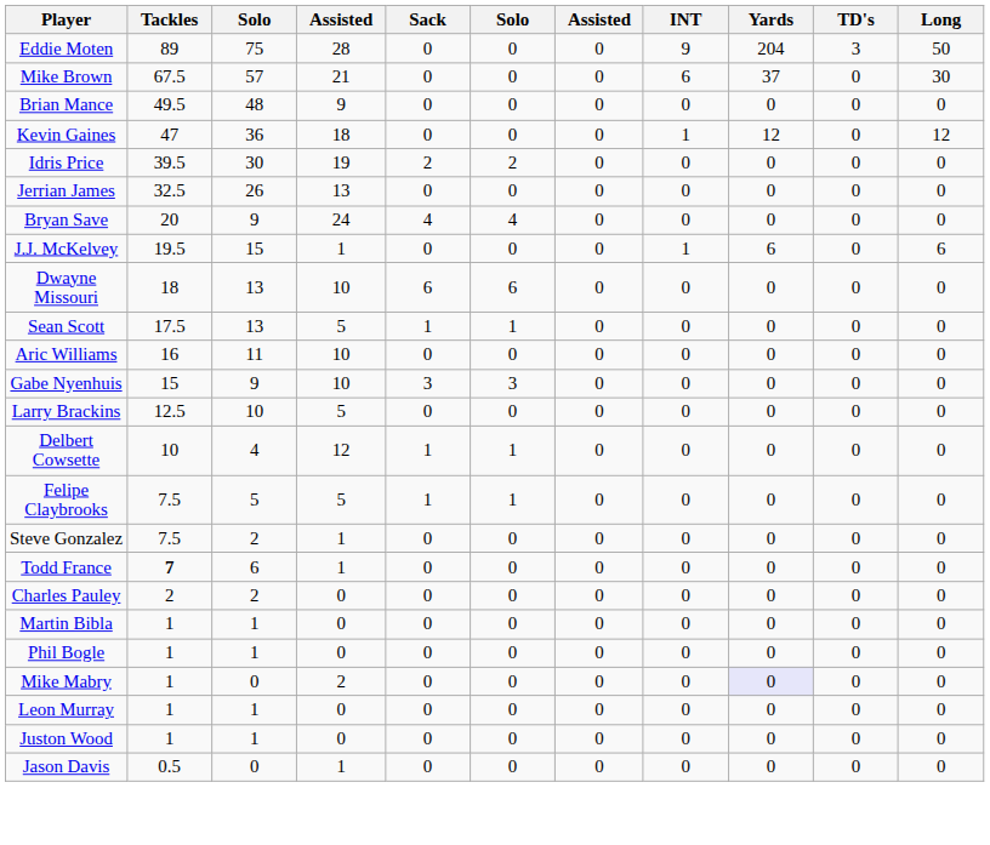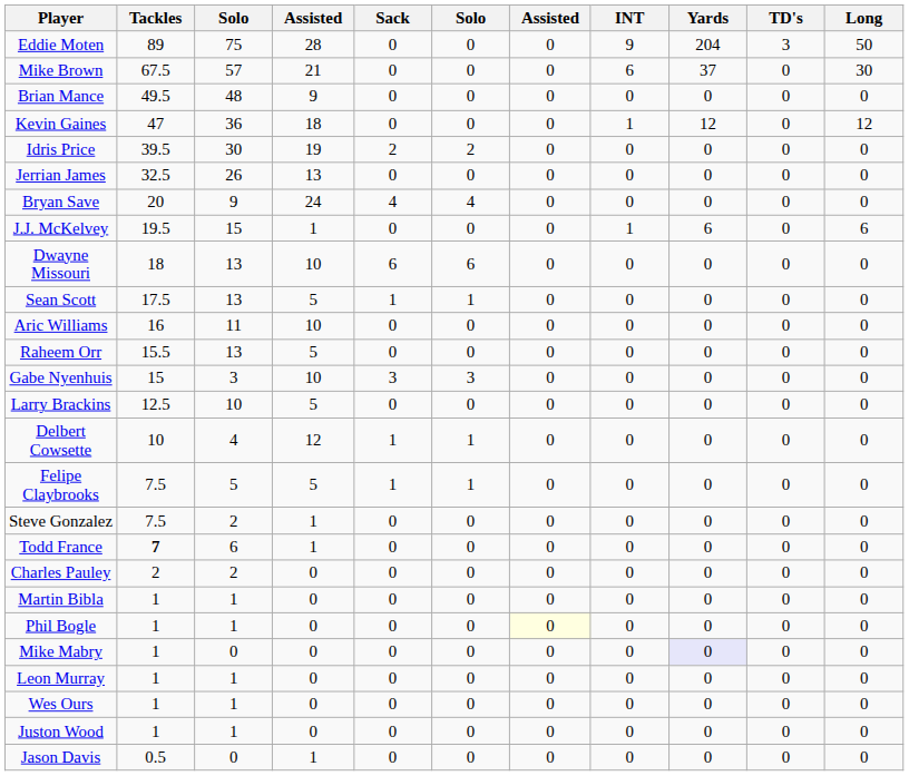 <table class="wikitable sortable">
 <tr>
 <th bgcolor="#DDDDFF" width="10%">Player</th>
 <th bgcolor="#DDDDFF" width="7%">Tackles</th>
 <th bgcolor="#DDDDFF" width="7%">Solo</th>
 <th bgcolor="#DDDDFF" width="7%">Assisted</th>
 <th bgcolor="#DDDDFF" width="7%">Sack</th>
 <th bgcolor="#DDDDFF" width="7%">Solo</th>
 <th bgcolor="#DDDDFF" width="7%">Assisted</th>
 <th bgcolor="#DDDDFF" width="7%">INT</th>
 <th bgcolor="#DDDDFF" width="7%">Yards</th>
 <th bgcolor="#DDDDFF" width="7%">TD's</th>
 <th bgcolor="#DDDDFF" width="7%">Long</th>
 </tr>
 <tr align="center">
 <td><a href='#'>Eddie Moten</a></td>
 <td>89</td>
 <td>75</td>
 <td>28</td>
 <td>0</td>
 <td>0</td>
 <td>0</td>
 <td>9</td>
 <td>204</td>
 <td>3</td>
 <td>50</td>
 </tr>
 <tr align="center">
 <td><a href='#'>Mike Brown</a></td>
 <td>67.5</td>
 <td>57</td>
 <td>21</td>
 <td>0</td>
 <td>0</td>
 <td>0</td>
 <td>6</td>
 <td>37</td>
 <td>0</td>
 <td>30</td>
 </tr>
 <tr align="center">
 <td><a href='#'>Brian Mance</a></td>
 <td>49.5</td>
 <td>48</td>
 <td>9</td>
 <td>0</td>
 <td>0</td>
 <td>0</td>
 <td>0</td>
 <td>0</td>
 <td>0</td>
 <td>0</td>
 </tr>
 <tr align="center">
 <td><a href='#'>Kevin Gaines</a></td>
 <td>47</td>
 <td>36</td>
 <td>18</td>
 <td>0</td>
 <td>0</td>
 <td>0</td>
 <td>1</td>
 <td>12</td>
 <td>0</td>
 <td>12</td>
 </tr>
 <tr align="center">
 <td><a href='#'>Idris Price</a></td>
 <td>39.5</td>
 <td>30</td>
 <td>19</td>
 <td>2</td>
 <td>2</td>
 <td>0</td>
 <td>0</td>
 <td>0</td>
 <td>0</td>
 <td>0</td>
 </tr>
 <tr align="center">
 <td><a href='#'>Jerrian James</a></td>
 <td>32.5</td>
 <td>26</td>
 <td>13</td>
 <td>0</td>
 <td>0</td>
 <td>0</td>
 <td>0</td>
 <td>0</td>
 <td>0</td>
 <td>0</td>
 </tr>
 <tr align="center">
 <td><a href='#'>Bryan Save</a></td>
 <td>20</td>
 <td>9</td>
 <td>24</td>
 <td>4</td>
 <td>4</td>
 <td>0</td>
 <td>0</td>
 <td>0</td>
 <td>0</td>
 <td>0</td>
 </tr>
 <tr align="center">
 <td><a href='#'>J.J. McKelvey</a></td>
 <td>19.5</td>
 <td>15</td>
 <td>1</td>
 <td>0</td>
 <td>0</td>
 <td>0</td>
 <td>1</td>
 <td>6</td>
 <td>0</td>
 <td>6</td>
 </tr>
 <tr align="center">
 <td><a href='#'>Dwayne Missouri</a></td>
 <td>18</td>
 <td>13</td>
 <td>10</td>
 <td>6</td>
 <td>6</td>
 <td>0</td>
 <td>0</td>
 <td>0</td>
 <td>0</td>
 <td>0</td>
 </tr>
 <tr align="center">
 <td><a href='#'>Sean Scott</a></td>
 <td>17.5</td>
 <td>13</td>
 <td>5</td>
 <td>1</td>
 <td>1</td>
 <td>0</td>
 <td>0</td>
 <td>0</td>
 <td>0</td>
 <td>0</td>
 </tr>
 <tr align="center">
 <td><a href='#'>Aric Williams</a></td>
 <td>16</td>
 <td>11</td>
 <td>10</td>
 <td>0</td>
 <td>0</td>
 <td>0</td>
 <td>0</td>
 <td>0</td>
 <td>0</td>
 <td>0</td>
 </tr>
 <tr align="center">
+<td><a href='#'>Raheem Orr</a></td>
+<td>15.5</td>
+<td>13</td>
+<td>5</td>
+<td>0</td>
+<td>0</td>
+<td>0</td>
+<td>0</td>
+<td>0</td>
+<td>0</td>
+<td>0</td>
+</tr>
+<tr align="center">
 <td><a href='#'>Gabe Nyenhuis</a></td>
 <td>15</td>
-<td>9</td>
+<td>3</td>
 <td>10</td>
 <td>3</td>
 <td>3</td>
 <td>0</td>
 <td>0</td>
 <td>0</td>
 <td>0</td>
 <td>0</td>
 </tr>
 <tr align="center">
 <td><a href='#'>Larry Brackins</a></td>
 <td>12.5</td>
 <td>10</td>
 <td>5</td>
 <td>0</td>
 <td>0</td>
 <td>0</td>
 <td>0</td>
 <td>0</td>
 <td>0</td>
 <td>0</td>
 </tr>
 <tr align="center">
 <td><a href='#'>Delbert Cowsette</a></td>
 <td>10</td>
 <td>4</td>
 <td>12</td>
 <td>1</td>
 <td>1</td>
 <td>0</td>
 <td>0</td>
 <td>0</td>
 <td>0</td>
 <td>0</td>
 </tr>
 <tr align="center">
 <td><a href='#'>Felipe Claybrooks</a></td>
 <td>7.5</td>
 <td>5</td>
 <td>5</td>
 <td>1</td>
 <td>1</td>
 <td>0</td>
 <td>0</td>
 <td>0</td>
 <td>0</td>
 <td>0</td>
 </tr>
 <tr align="center">
 <td>Steve Gonzalez</td>
 <td>7.5</td>
 <td>2</td>
 <td>1</td>
 <td>0</td>
 <td>0</td>
 <td>0</td>
 <td>0</td>
 <td>0</td>
 <td>0</td>
 <td>0</td>
 </tr>
 <tr align="center">
 <td><a href='#'>Todd France</a></td>
 <td><strong>7</strong></td>
 <td>6</td>
 <td>1</td>
 <td>0</td>
 <td>0</td>
 <td>0</td>
 <td>0</td>
 <td>0</td>
 <td>0</td>
 <td>0</td>
 </tr>
 <tr align="center">
 <td><a href='#'>Charles Pauley</a></td>
 <td>2</td>
 <td>2</td>
 <td>0</td>
 <td>0</td>
 <td>0</td>
 <td>0</td>
 <td>0</td>
 <td>0</td>
 <td>0</td>
 <td>0</td>
 </tr>
 <tr align="center">
 <td><a href='#'>Martin Bibla</a></td>
 <td>1</td>
 <td>1</td>
 <td>0</td>
 <td>0</td>
 <td>0</td>
 <td>0</td>
 <td>0</td>
 <td>0</td>
 <td>0</td>
 <td>0</td>
 </tr>
 <tr align="center">
 <td><a href='#'>Phil Bogle</a></td>
 <td>1</td>
 <td>1</td>
 <td>0</td>
 <td>0</td>
 <td>0</td>
-<td>0</td>
+<td style="background: lightyellow;">0</td>
 <td>0</td>
 <td>0</td>
 <td>0</td>
 <td>0</td>
 </tr>
 <tr align="center">
 <td><a href='#'>Mike Mabry</a></td>
 <td>1</td>
 <td>0</td>
-<td>2</td>
+<td>0</td>
 <td>0</td>
 <td>0</td>
 <td>0</td>
 <td>0</td>
 <td style="background: lavender;">0</td>
 <td>0</td>
 <td>0</td>
 </tr>
 <tr align="center">
 <td><a href='#'>Leon Murray</a></td>
+<td>1</td>
+<td>1</td>
+<td>0</td>
+<td>0</td>
+<td>0</td>
+<td>0</td>
+<td>0</td>
+<td>0</td>
+<td>0</td>
+<td>0</td>
+</tr>
+<tr align="center">
+<td><a href='#'>Wes Ours</a></td>
 <td>1</td>
 <td>1</td>
 <td>0</td>
 <td>0</td>
 <td>0</td>
 <td>0</td>
 <td>0</td>
 <td>0</td>
 <td>0</td>
 <td>0</td>
 </tr>
 <tr align="center">
 <td><a href='#'>Juston Wood</a></td>
 <td>1</td>
 <td>1</td>
 <td>0</td>
 <td>0</td>
 <td>0</td>
 <td>0</td>
 <td>0</td>
 <td>0</td>
 <td>0</td>
 <td>0</td>
 </tr>
 <tr align="center">
 <td><a href='#'>Jason Davis</a></td>
 <td>0.5</td>
 <td>0</td>
 <td>1</td>
 <td>0</td>
 <td>0</td>
 <td>0</td>
 <td>0</td>
 <td>0</td>
 <td>0</td>
 <td>0</td>
 </tr>
 </table>
